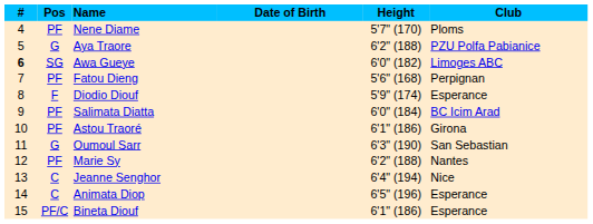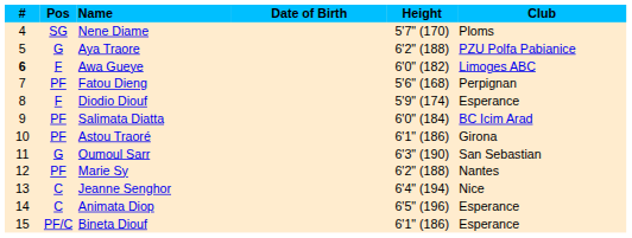 <table border=0 cellpadding=2 cellspacing=0  |- bgcolor=#FFECCE style="text-align:center; font-size:90%;" width=80%>
 <tr bgcolor=#00BFFF>
 <th width=5%>#</th>
 <th width=5%>Pos</th>
 <th width=22% align=left>Name</th>
 <th width=22%>Date of Birth</th>
 <th width=10%>Height</th>
 <th width=24%>Club</th>
 </tr>
 <tr>
 <td>4</td>
-<td><a href='#'>PF</a></td>
+<td><a href='#'>SG</a></td>
 <td align=left><a href='#'>Nene Diame</a></td>
 <td align=left></td>
 <td>5'7" (170)</td>
 <td align=left> Ploms</td>
 </tr>
 <tr>
 <td>5</td>
 <td><a href='#'>G</a></td>
 <td align=left><a href='#'>Aya Traore</a></td>
 <td align=left></td>
 <td>6'2" (188)</td>
 <td align=left> <a href='#'>PZU Polfa Pabianice</a></td>
 </tr>
 <tr>
 <td><strong>6</strong></td>
-<td><a href='#'>SG</a></td>
+<td><a href='#'>F</a></td>
 <td align=left><a href='#'>Awa Gueye</a></td>
 <td align=left></td>
 <td>6'0" (182)</td>
 <td align=left> <a href='#'>Limoges ABC</a></td>
 </tr>
 <tr>
 <td>7</td>
 <td><a href='#'>PF</a></td>
 <td align=left><a href='#'>Fatou Dieng</a></td>
 <td align=left></td>
 <td>5'6" (168)</td>
 <td align=left> Perpignan</td>
 </tr>
 <tr>
 <td>8</td>
 <td><a href='#'>F</a></td>
 <td align=left><a href='#'>Diodio Diouf</a></td>
 <td align=left></td>
 <td>5'9" (174)</td>
 <td align=left> Esperance</td>
 </tr>
 <tr>
 <td>9</td>
 <td><a href='#'>PF</a></td>
 <td align=left><a href='#'>Salimata Diatta</a></td>
 <td align=left></td>
 <td>6'0" (184)</td>
 <td align=left> <a href='#'>BC Icim Arad</a></td>
 </tr>
 <tr>
 <td>10</td>
 <td><a href='#'>PF</a></td>
 <td align=left><a href='#'>Astou Traoré</a></td>
 <td align=left></td>
 <td>6'1" (186)</td>
 <td align=left> Girona</td>
 </tr>
 <tr>
 <td>11</td>
 <td><a href='#'>G</a></td>
 <td align=left><a href='#'>Oumoul Sarr</a></td>
 <td align=left></td>
 <td>6'3" (190)</td>
 <td align=left> San Sebastian</td>
 </tr>
 <tr>
 <td>12</td>
 <td><a href='#'>PF</a></td>
 <td align=left><a href='#'>Marie Sy</a></td>
 <td align=left></td>
 <td>6'2" (188)</td>
 <td align=left> Nantes</td>
 </tr>
 <tr>
 <td>13</td>
 <td><a href='#'>C</a></td>
 <td align=left><a href='#'>Jeanne Senghor</a></td>
 <td align=left></td>
 <td>6'4" (194)</td>
 <td align=left> Nice</td>
 </tr>
 <tr>
 <td>14</td>
 <td><a href='#'>C</a></td>
 <td align=left><a href='#'>Animata Diop</a></td>
 <td align=left></td>
 <td>6'5" (196)</td>
 <td align=left> Esperance</td>
 </tr>
 <tr>
 <td>15</td>
 <td><a href='#'>PF/C</a></td>
 <td align=left><a href='#'>Bineta Diouf</a></td>
 <td align=left></td>
 <td>6'1" (186)</td>
 <td align=left> Esperance</td>
 </tr>
 </table>
